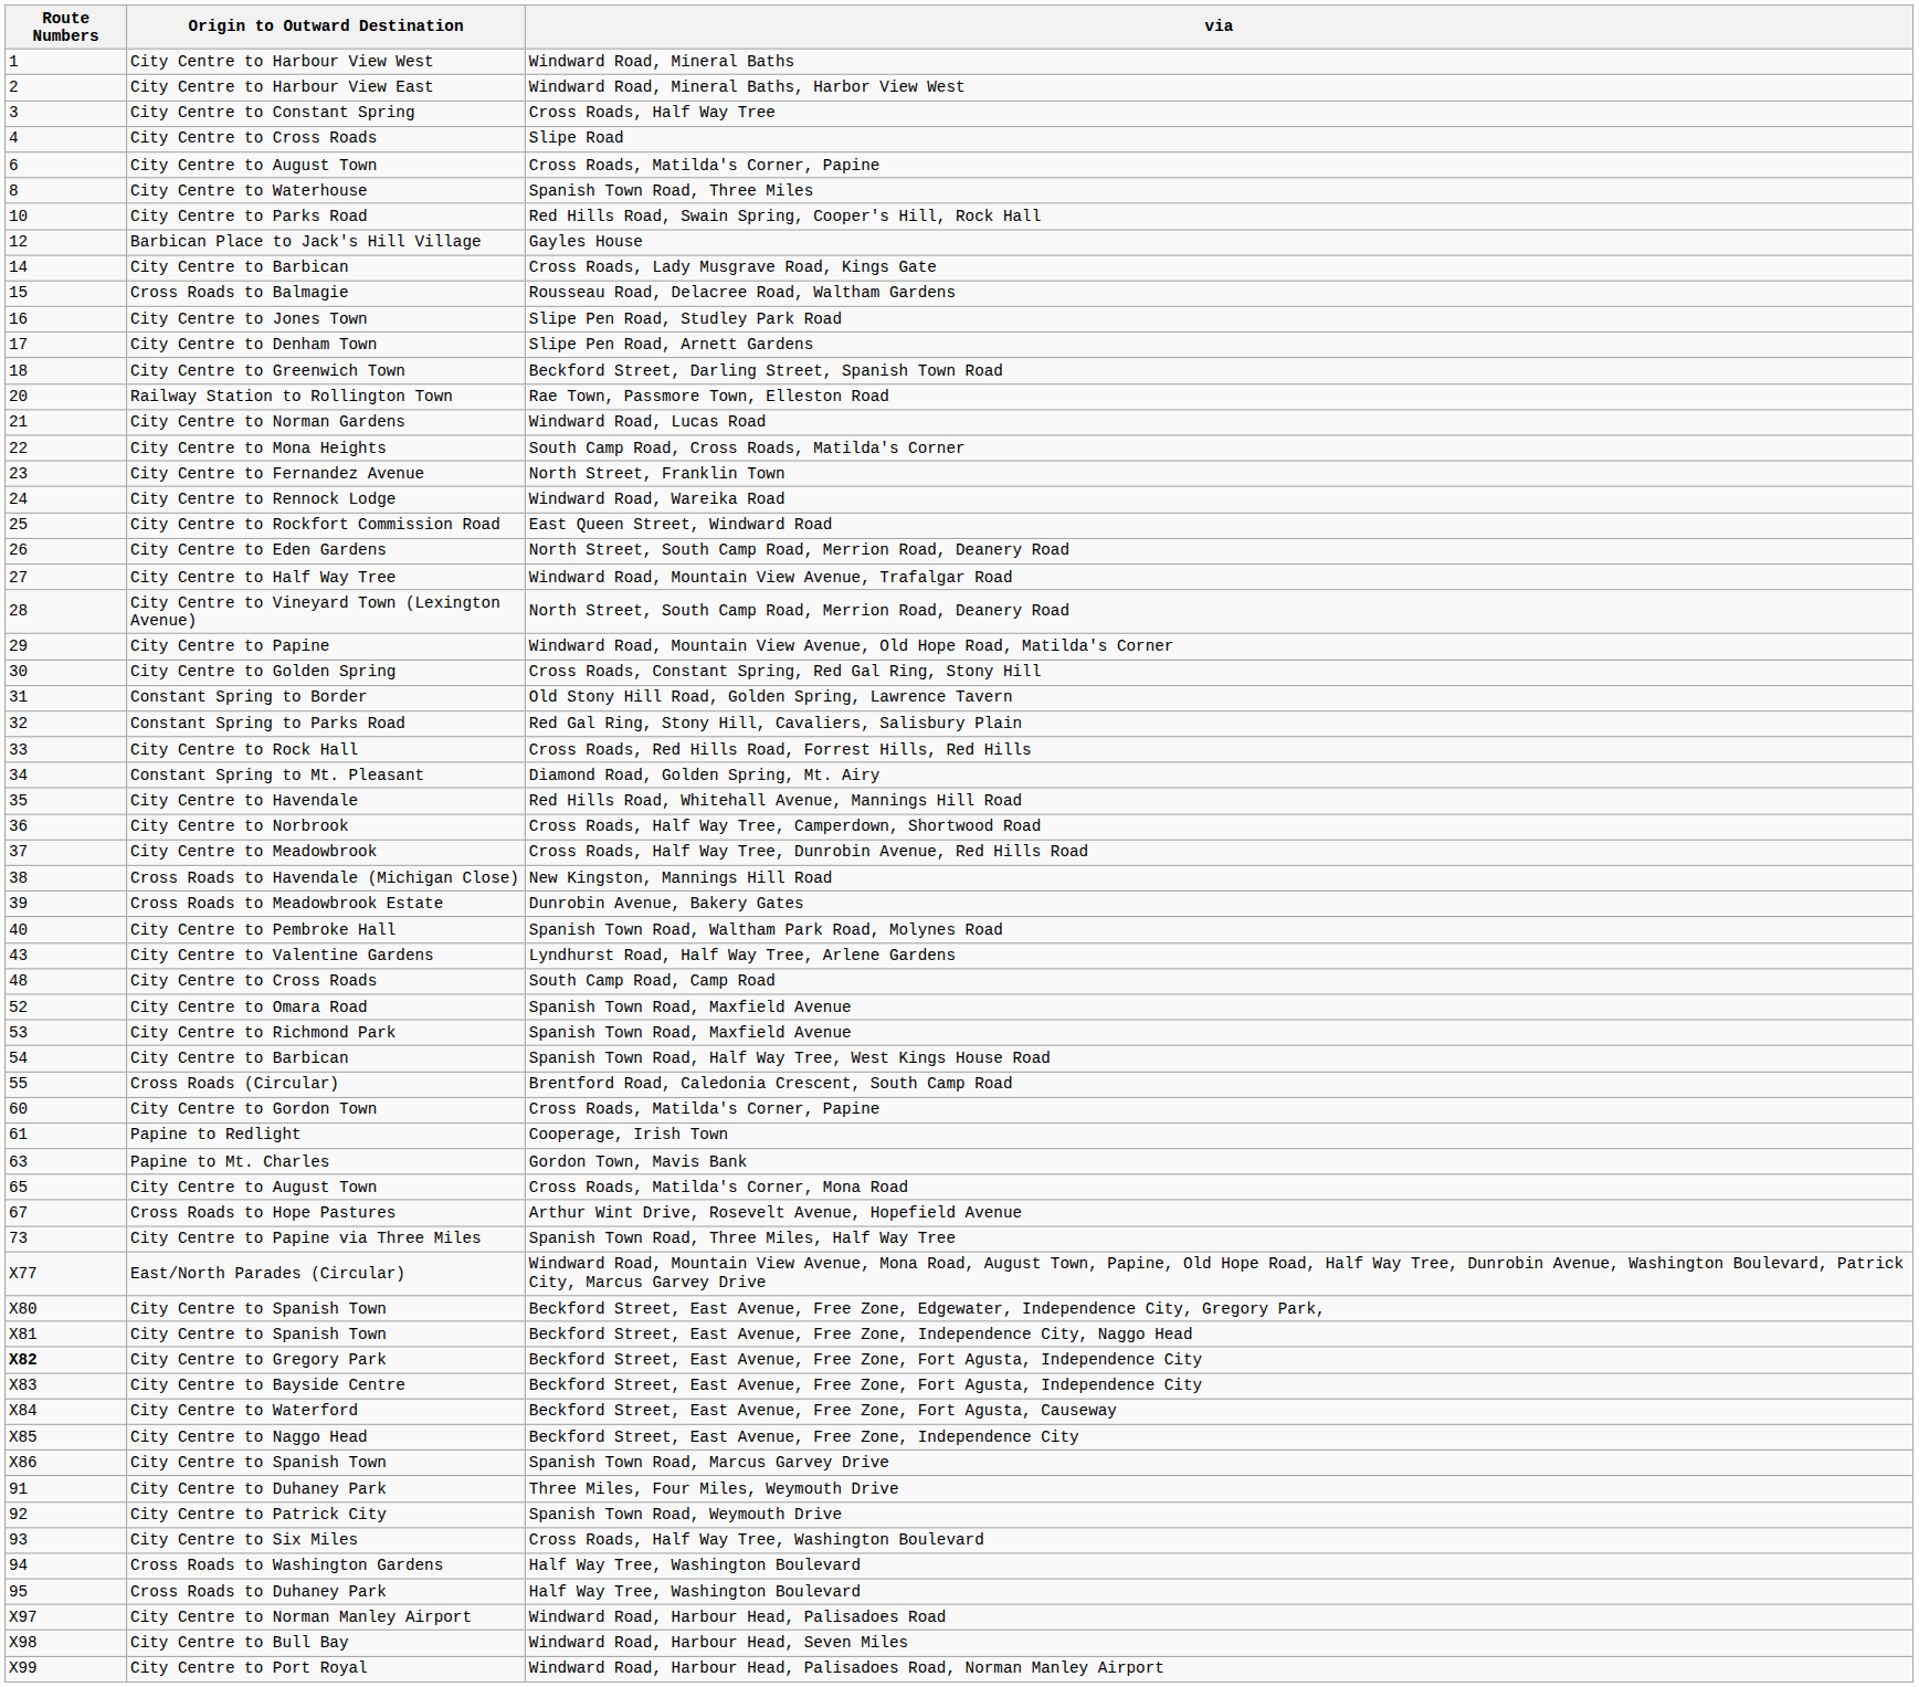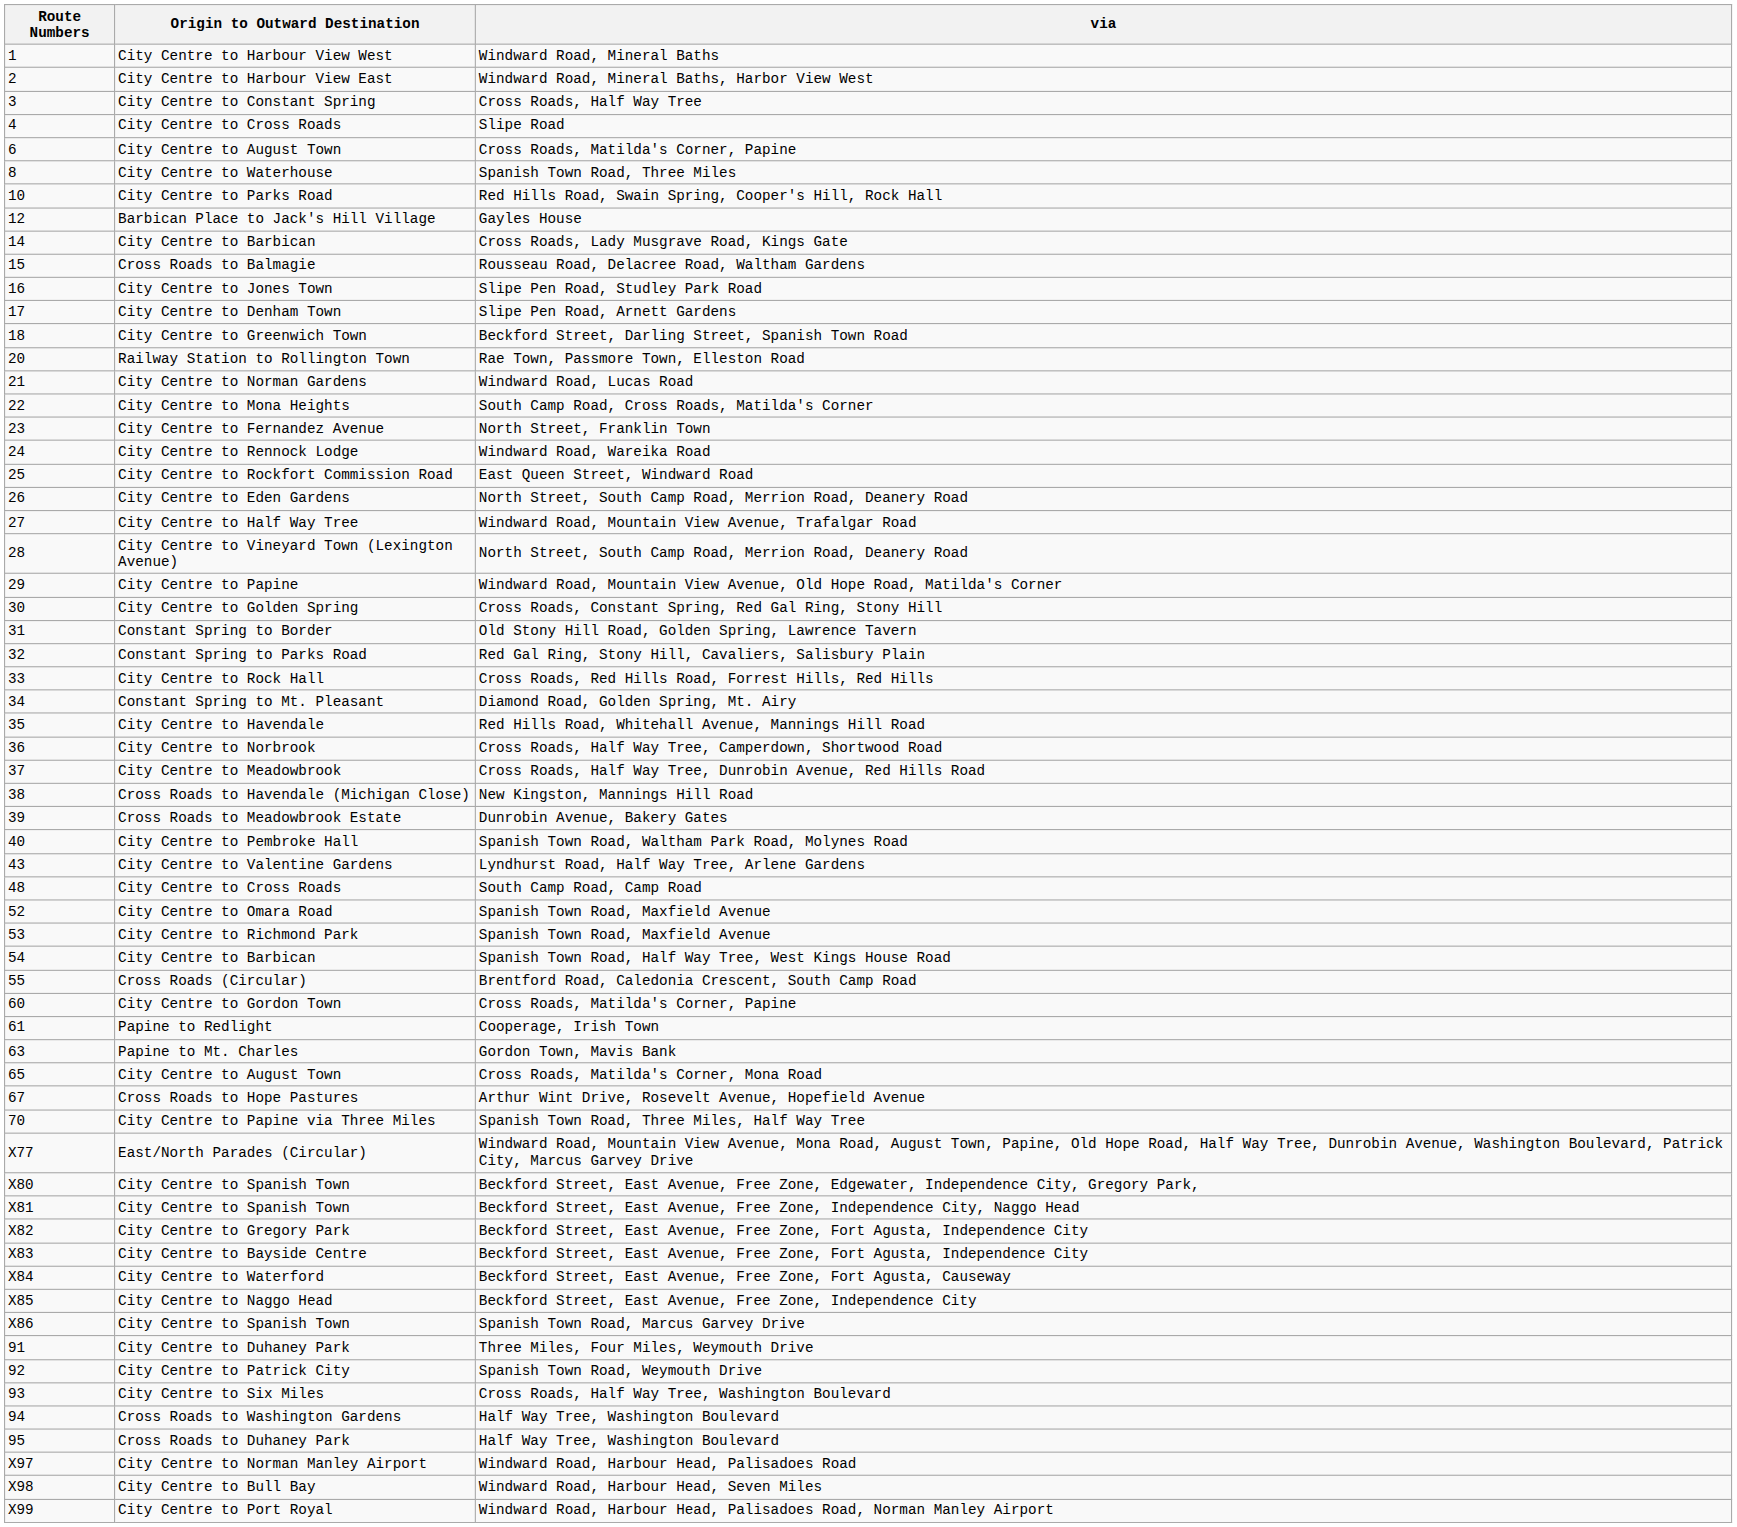 <table class="wikitable">
 <tr>
 <th>Route Numbers</th>
 <th>Origin to Outward Destination</th>
 <th>via</th>
 </tr>
 <tr>
 <td>1</td>
 <td>City Centre to Harbour View West</td>
 <td>Windward Road, Mineral Baths</td>
 </tr>
 <tr>
 <td>2</td>
 <td>City Centre to Harbour View East</td>
 <td>Windward Road, Mineral Baths, Harbor View West</td>
 </tr>
 <tr>
 <td>3</td>
 <td>City Centre to Constant Spring</td>
 <td>Cross Roads, Half Way Tree</td>
 </tr>
 <tr>
 <td>4</td>
 <td>City Centre to Cross Roads</td>
 <td>Slipe Road</td>
 </tr>
 <tr>
 <td>6</td>
 <td>City Centre to August Town</td>
 <td>Cross Roads, Matilda's Corner, Papine</td>
 </tr>
 <tr>
 <td>8</td>
 <td>City Centre to Waterhouse</td>
 <td>Spanish Town Road, Three Miles</td>
 </tr>
 <tr>
 <td>10</td>
 <td>City Centre to Parks Road</td>
 <td>Red Hills Road, Swain Spring, Cooper's Hill, Rock Hall</td>
 </tr>
 <tr>
 <td>12</td>
 <td>Barbican Place to Jack's Hill Village</td>
 <td>Gayles House</td>
 </tr>
 <tr>
 <td>14</td>
 <td>City Centre to Barbican</td>
 <td>Cross Roads, Lady Musgrave Road, Kings Gate</td>
 </tr>
 <tr>
 <td>15</td>
 <td>Cross Roads to Balmagie</td>
 <td>Rousseau Road, Delacree Road, Waltham Gardens</td>
 </tr>
 <tr>
 <td>16</td>
 <td>City Centre to Jones Town</td>
 <td>Slipe Pen Road, Studley Park Road</td>
 </tr>
 <tr>
 <td>17</td>
 <td>City Centre to Denham Town</td>
 <td>Slipe Pen Road, Arnett Gardens</td>
 </tr>
 <tr>
 <td>18</td>
 <td>City Centre to Greenwich Town</td>
 <td>Beckford Street, Darling Street, Spanish Town Road</td>
 </tr>
 <tr>
 <td>20</td>
 <td>Railway Station to Rollington Town</td>
 <td>Rae Town, Passmore Town, Elleston Road</td>
 </tr>
 <tr>
 <td>21</td>
 <td>City Centre to Norman Gardens</td>
 <td>Windward Road, Lucas Road</td>
 </tr>
 <tr>
 <td>22</td>
 <td>City Centre to Mona Heights</td>
 <td>South Camp Road, Cross Roads, Matilda's Corner</td>
 </tr>
 <tr>
 <td>23</td>
 <td>City Centre to Fernandez Avenue</td>
 <td>North Street, Franklin Town</td>
 </tr>
 <tr>
 <td>24</td>
 <td>City Centre to Rennock Lodge</td>
 <td>Windward Road, Wareika Road</td>
 </tr>
 <tr>
 <td>25</td>
 <td>City Centre to Rockfort Commission Road</td>
 <td>East Queen Street, Windward Road</td>
 </tr>
 <tr>
 <td>26</td>
 <td>City Centre to Eden Gardens</td>
 <td>North Street, South Camp Road, Merrion Road, Deanery Road</td>
 </tr>
 <tr>
 <td>27</td>
 <td>City Centre to Half Way Tree</td>
 <td>Windward Road, Mountain View Avenue, Trafalgar Road</td>
 </tr>
 <tr>
 <td>28</td>
 <td>City Centre to Vineyard Town (Lexington Avenue)</td>
 <td>North Street, South Camp Road, Merrion Road, Deanery Road</td>
 </tr>
 <tr>
 <td>29</td>
 <td>City Centre to Papine</td>
 <td>Windward Road, Mountain View Avenue, Old Hope Road, Matilda's Corner</td>
 </tr>
 <tr>
 <td>30</td>
 <td>City Centre to Golden Spring</td>
 <td>Cross Roads, Constant Spring, Red Gal Ring, Stony Hill</td>
 </tr>
 <tr>
 <td>31</td>
 <td>Constant Spring to Border</td>
 <td>Old Stony Hill Road, Golden Spring, Lawrence Tavern</td>
 </tr>
 <tr>
 <td>32</td>
 <td>Constant Spring to Parks Road</td>
 <td>Red Gal Ring, Stony Hill, Cavaliers, Salisbury Plain</td>
 </tr>
 <tr>
 <td>33</td>
 <td>City Centre to Rock Hall</td>
 <td>Cross Roads, Red Hills Road, Forrest Hills, Red Hills</td>
 </tr>
 <tr>
 <td>34</td>
 <td>Constant Spring to Mt. Pleasant</td>
 <td>Diamond Road, Golden Spring, Mt. Airy</td>
 </tr>
 <tr>
 <td>35</td>
 <td>City Centre to Havendale</td>
 <td>Red Hills Road, Whitehall Avenue, Mannings Hill Road</td>
 </tr>
 <tr>
 <td>36</td>
 <td>City Centre to Norbrook</td>
 <td>Cross Roads, Half Way Tree, Camperdown, Shortwood Road</td>
 </tr>
 <tr>
 <td>37</td>
 <td>City Centre to Meadowbrook</td>
 <td>Cross Roads, Half Way Tree, Dunrobin Avenue, Red Hills Road</td>
 </tr>
 <tr>
 <td>38</td>
 <td>Cross Roads to Havendale (Michigan Close)</td>
 <td>New Kingston, Mannings Hill Road</td>
 </tr>
 <tr>
 <td>39</td>
 <td>Cross Roads to Meadowbrook Estate</td>
 <td>Dunrobin Avenue, Bakery Gates</td>
 </tr>
 <tr>
 <td>40</td>
 <td>City Centre to Pembroke Hall</td>
 <td>Spanish Town Road, Waltham Park Road, Molynes Road</td>
 </tr>
 <tr>
 <td>43</td>
 <td>City Centre to Valentine Gardens</td>
 <td>Lyndhurst Road, Half Way Tree, Arlene Gardens</td>
 </tr>
 <tr 45 || Cross Roads to Waltham Park Rd || Retirement Rd, Rousseau Rd, Maxfield Ave, Delacree rd, Langard Ave.>
 <td>48</td>
 <td>City Centre to Cross Roads</td>
 <td>South Camp Road, Camp Road</td>
 </tr>
 <tr>
 <td>52</td>
 <td>City Centre to Omara Road</td>
 <td>Spanish Town Road, Maxfield Avenue</td>
 </tr>
 <tr>
 <td>53</td>
 <td>City Centre to Richmond Park</td>
 <td>Spanish Town Road, Maxfield Avenue</td>
 </tr>
 <tr>
 <td>54</td>
 <td>City Centre to Barbican</td>
 <td>Spanish Town Road, Half Way Tree, West Kings House Road</td>
 </tr>
 <tr>
 <td>55</td>
 <td>Cross Roads (Circular)</td>
 <td>Brentford Road, Caledonia Crescent, South Camp Road</td>
 </tr>
 <tr>
 <td>60</td>
 <td>City Centre to Gordon Town</td>
 <td>Cross Roads, Matilda's Corner, Papine</td>
 </tr>
 <tr>
 <td>61</td>
 <td>Papine to Redlight</td>
 <td>Cooperage, Irish Town</td>
 </tr>
 <tr>
 <td>63</td>
 <td>Papine to Mt. Charles</td>
 <td>Gordon Town, Mavis Bank</td>
 </tr>
 <tr>
 <td>65</td>
 <td>City Centre to August Town</td>
 <td>Cross Roads, Matilda's Corner, Mona Road</td>
 </tr>
 <tr>
 <td>67</td>
 <td>Cross Roads to Hope Pastures</td>
 <td>Arthur Wint Drive, Rosevelt Avenue, Hopefield Avenue</td>
 </tr>
 <tr>
-<td>73</td>
+<td>70</td>
 <td>City Centre to Papine via Three Miles</td>
 <td>Spanish Town Road, Three Miles, Half Way Tree</td>
 </tr>
 <tr>
 <td>X77</td>
 <td>East/North Parades (Circular)</td>
 <td>Windward Road, Mountain View Avenue, Mona Road, August Town, Papine, Old Hope Road, Half Way Tree, Dunrobin Avenue, Washington Boulevard, Patrick City, Marcus Garvey Drive</td>
 </tr>
 <tr>
 <td>X80</td>
 <td>City Centre to Spanish Town</td>
 <td>Beckford Street, East Avenue, Free Zone, Edgewater, Independence City, Gregory Park,</td>
 </tr>
 <tr>
 <td>X81</td>
 <td>City Centre to Spanish Town</td>
 <td>Beckford Street, East Avenue, Free Zone, Independence City, Naggo Head</td>
 </tr>
 <tr>
-<td><strong>X82</strong></td>
+<td>X82</td>
 <td>City Centre to Gregory Park</td>
 <td>Beckford Street, East Avenue, Free Zone, Fort Agusta, Independence City</td>
 </tr>
 <tr>
 <td>X83</td>
 <td>City Centre to Bayside Centre</td>
 <td>Beckford Street, East Avenue, Free Zone, Fort Agusta, Independence City</td>
 </tr>
 <tr>
 <td>X84</td>
 <td>City Centre to Waterford</td>
 <td>Beckford Street, East Avenue, Free Zone, Fort Agusta, Causeway</td>
 </tr>
 <tr>
 <td>X85</td>
 <td>City Centre to Naggo Head</td>
 <td>Beckford Street, East Avenue, Free Zone, Independence City</td>
 </tr>
 <tr>
 <td>X86</td>
 <td>City Centre to Spanish Town</td>
 <td>Spanish Town Road, Marcus Garvey Drive</td>
 </tr>
 <tr>
 <td>91</td>
 <td>City Centre to Duhaney Park</td>
 <td>Three Miles, Four Miles, Weymouth Drive</td>
 </tr>
 <tr>
 <td>92</td>
 <td>City Centre to Patrick City</td>
 <td>Spanish Town Road, Weymouth Drive</td>
 </tr>
 <tr>
 <td>93</td>
 <td>City Centre to Six Miles</td>
 <td>Cross Roads, Half Way Tree, Washington Boulevard</td>
 </tr>
 <tr>
 <td>94</td>
 <td>Cross Roads to Washington Gardens</td>
 <td>Half Way Tree, Washington Boulevard</td>
 </tr>
 <tr>
 <td>95</td>
 <td>Cross Roads to Duhaney Park</td>
 <td>Half Way Tree, Washington Boulevard</td>
 </tr>
 <tr>
 <td>X97</td>
 <td>City Centre to Norman Manley Airport</td>
 <td>Windward Road, Harbour Head, Palisadoes Road</td>
 </tr>
 <tr>
 <td>X98</td>
 <td>City Centre to Bull Bay</td>
 <td>Windward Road, Harbour Head, Seven Miles</td>
 </tr>
 <tr>
 <td>X99</td>
 <td>City Centre to Port Royal</td>
 <td>Windward Road, Harbour Head, Palisadoes Road, Norman Manley Airport</td>
 </tr>
 </table>
